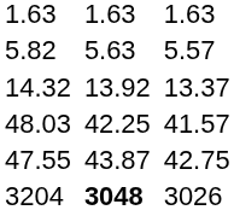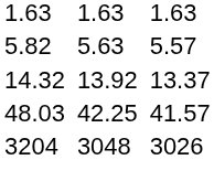 <table>
 <tr>
 <td></td>
 <td></td>
 <td>1.63</td>
 <td></td>
 <td>1.63</td>
 <td></td>
 <td>1.63</td>
 </tr>
 <tr>
 <td></td>
 <td></td>
 <td>5.82</td>
 <td></td>
 <td>5.63</td>
 <td></td>
 <td>5.57</td>
 </tr>
 <tr>
 <td></td>
 <td></td>
 <td>14.32 </td>
 <td></td>
 <td>13.92</td>
 <td></td>
 <td>13.37</td>
 </tr>
 <tr>
 <td></td>
 <td></td>
 <td>48.03 </td>
 <td></td>
 <td>42.25</td>
 <td></td>
 <td>41.57</td>
 </tr>
 <tr>
 <td></td>
 <td></td>
-<td>47.55 </td>
-<td></td>
-<td>43.87</td>
-<td></td>
-<td>42.75</td>
-</tr>
-<tr>
-<td></td>
-<td></td>
 <td>3204</td>
 <td></td>
-<td><strong>3048</strong></td>
+<td>3048</td>
 <td></td>
 <td>3026</td>
 </tr>
 </table>
